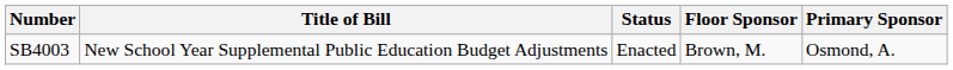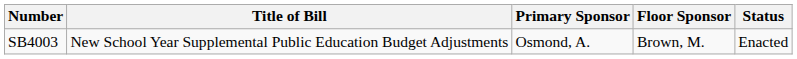 <table class="wikitable">
 <tr>
 <th>Number</th>
 <th>Title of Bill</th>
+<th>Primary Sponsor</th>
+<th>Floor Sponsor</th>
 <th>Status</th>
-<th>Floor Sponsor</th>
-<th>Primary Sponsor</th>
 </tr>
 <tr>
 <td>SB4003</td>
 <td>New School Year Supplemental Public Education Budget Adjustments</td>
+<td>Osmond, A.</td>
+<td>Brown, M.</td>
 <td>Enacted</td>
-<td>Brown, M.</td>
-<td>Osmond, A.</td>
 </tr>
 </table>
